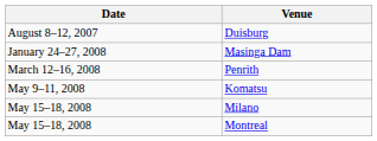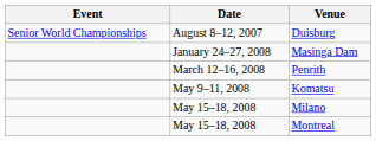 <table class="wikitable" width=500>
 <tr>
+<th>Event</th>
 <th>Date</th>
 <th>Venue</th>
 </tr>
 <tr>
+<td><a href='#'>Senior World Championships</a></td>
 <td>August 8–12, 2007</td>
 <td> <a href='#'>Duisburg</a></td>
 </tr>
 <tr>
+<td></td>
 <td>January 24–27, 2008</td>
 <td> <a href='#'>Masinga Dam</a></td>
 </tr>
 <tr>
+<td> </td>
 <td>March 12–16, 2008</td>
 <td> <a href='#'>Penrith</a></td>
 </tr>
 <tr>
+<td></td>
 <td>May 9–11, 2008</td>
 <td> <a href='#'>Komatsu</a></td>
 </tr>
 <tr>
+<td></td>
 <td>May 15–18, 2008</td>
 <td> <a href='#'>Milano</a></td>
 </tr>
 <tr>
+<td></td>
 <td>May 15–18, 2008</td>
 <td> <a href='#'>Montreal</a></td>
 </tr>
 </table>
